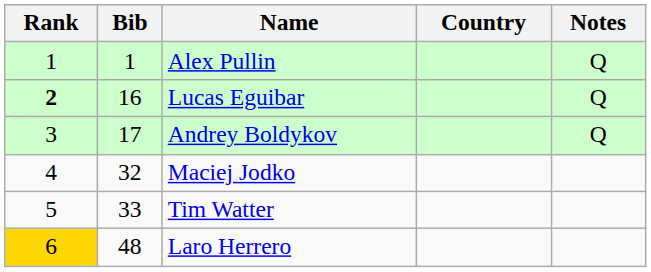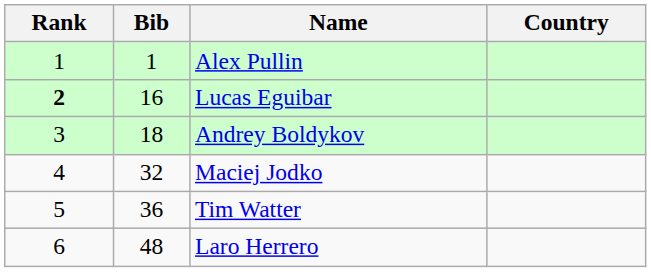 <table class="wikitable" style="text-align:center;" width=70%>
 <tr>
 <th>Rank</th>
 <th>Bib</th>
 <th>Name</th>
 <th>Country</th>
-<th>Notes</th>
 </tr>
 <tr bgcolor="#ccffcc">
 <td>1</td>
 <td>1</td>
 <td align=left><a href='#'>Alex Pullin</a></td>
 <td align=left></td>
-<td>Q</td>
 </tr>
 <tr bgcolor="#ccffcc">
 <td><strong>2</strong></td>
 <td>16</td>
 <td align=left><a href='#'>Lucas Eguibar</a></td>
 <td align=left></td>
-<td>Q</td>
 </tr>
 <tr bgcolor="#ccffcc">
 <td>3</td>
-<td>17</td>
+<td>18</td>
 <td align=left><a href='#'>Andrey Boldykov</a></td>
 <td align=left></td>
-<td>Q</td>
 </tr>
 <tr>
 <td>4</td>
 <td>32</td>
 <td align=left><a href='#'>Maciej Jodko</a></td>
 <td align=left></td>
-<td></td>
 </tr>
 <tr>
 <td>5</td>
-<td>33</td>
+<td>36</td>
 <td align=left><a href='#'>Tim Watter</a></td>
 <td align=left></td>
-<td></td>
 </tr>
 <tr>
-<td style="background: gold;">6</td>
+<td>6</td>
 <td>48</td>
 <td align=left><a href='#'>Laro Herrero</a></td>
 <td align=left></td>
-<td></td>
 </tr>
 </table>
